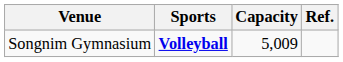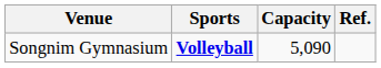 <table class=wikitable>
 <tr>
 <th>Venue</th>
 <th>Sports</th>
 <th>Capacity</th>
 <th>Ref.</th>
 </tr>
 <tr>
 <td>Songnim Gymnasium</td>
 <td><strong><a href='#'>Volleyball</a></strong></td>
-<td align=right>5,009</td>
+<td align=right>5,090</td>
 <td></td>
 </tr>
 </table>
